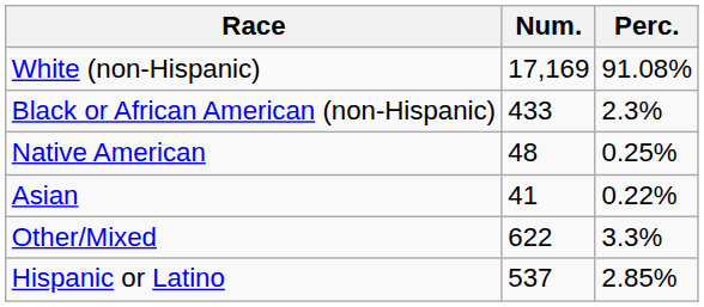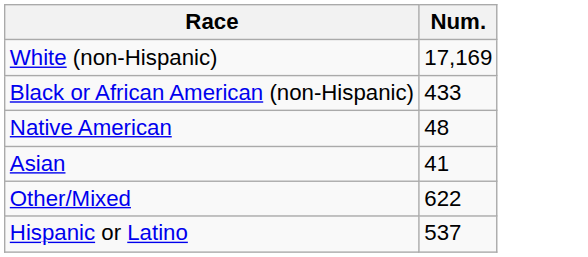 <table class="wikitable">
 <tr>
 <th>Race</th>
 <th>Num.</th>
-<th>Perc.</th>
 </tr>
 <tr>
 <td><a href='#'>White</a> (non-Hispanic)</td>
 <td>17,169</td>
-<td>91.08%</td>
 </tr>
 <tr>
 <td><a href='#'>Black or African American</a> (non-Hispanic)</td>
 <td>433</td>
-<td>2.3%</td>
 </tr>
 <tr>
 <td><a href='#'>Native American</a></td>
 <td>48</td>
-<td>0.25%</td>
 </tr>
 <tr>
 <td><a href='#'>Asian</a></td>
 <td>41</td>
-<td>0.22%</td>
 </tr>
 <tr>
 <td><a href='#'>Other/Mixed</a></td>
 <td>622</td>
-<td>3.3%</td>
 </tr>
 <tr>
 <td><a href='#'>Hispanic</a> or <a href='#'>Latino</a></td>
 <td>537</td>
-<td>2.85%</td>
 </tr>
 </table>
